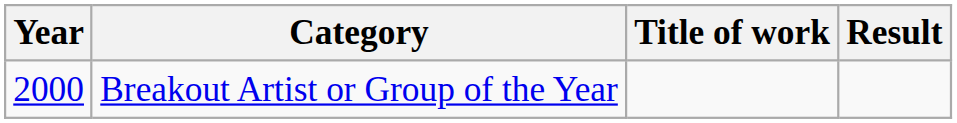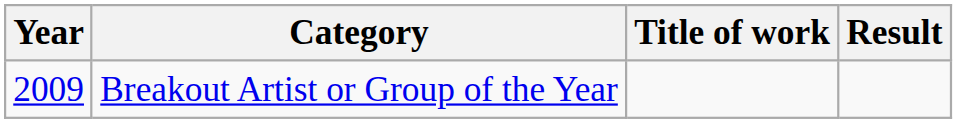 <table class="wikitable plainrowheaders sortable">
 <tr>
 <th scope="col">Year</th>
 <th scope="col">Category</th>
 <th scope="col">Title of work</th>
 <th scope="col">Result</th>
 </tr>
 <tr>
-<td><a href='#'>2000</a></td>
+<td><a href='#'>2009</a></td>
 <td><a href='#'>Breakout Artist or Group of the Year</a></td>
 <td></td>
 <td></td>
 </tr>
 </table>
